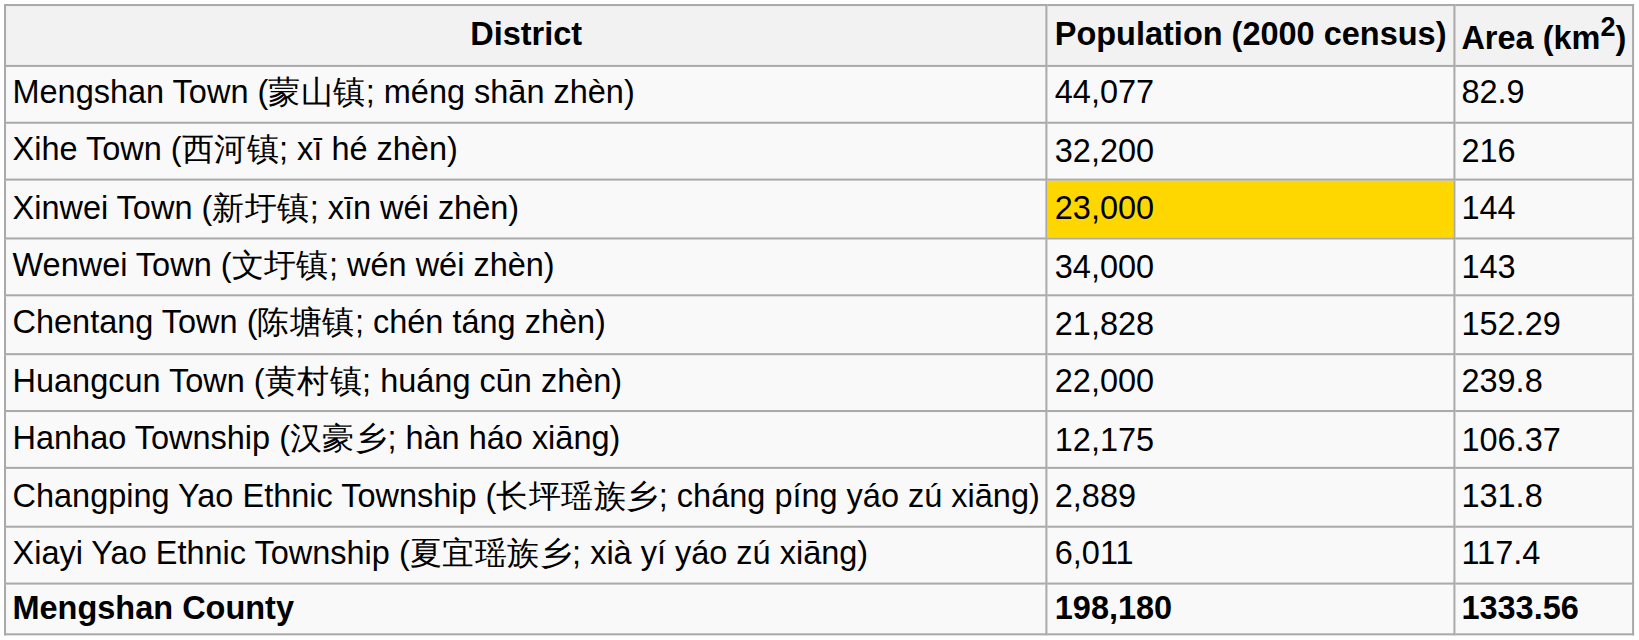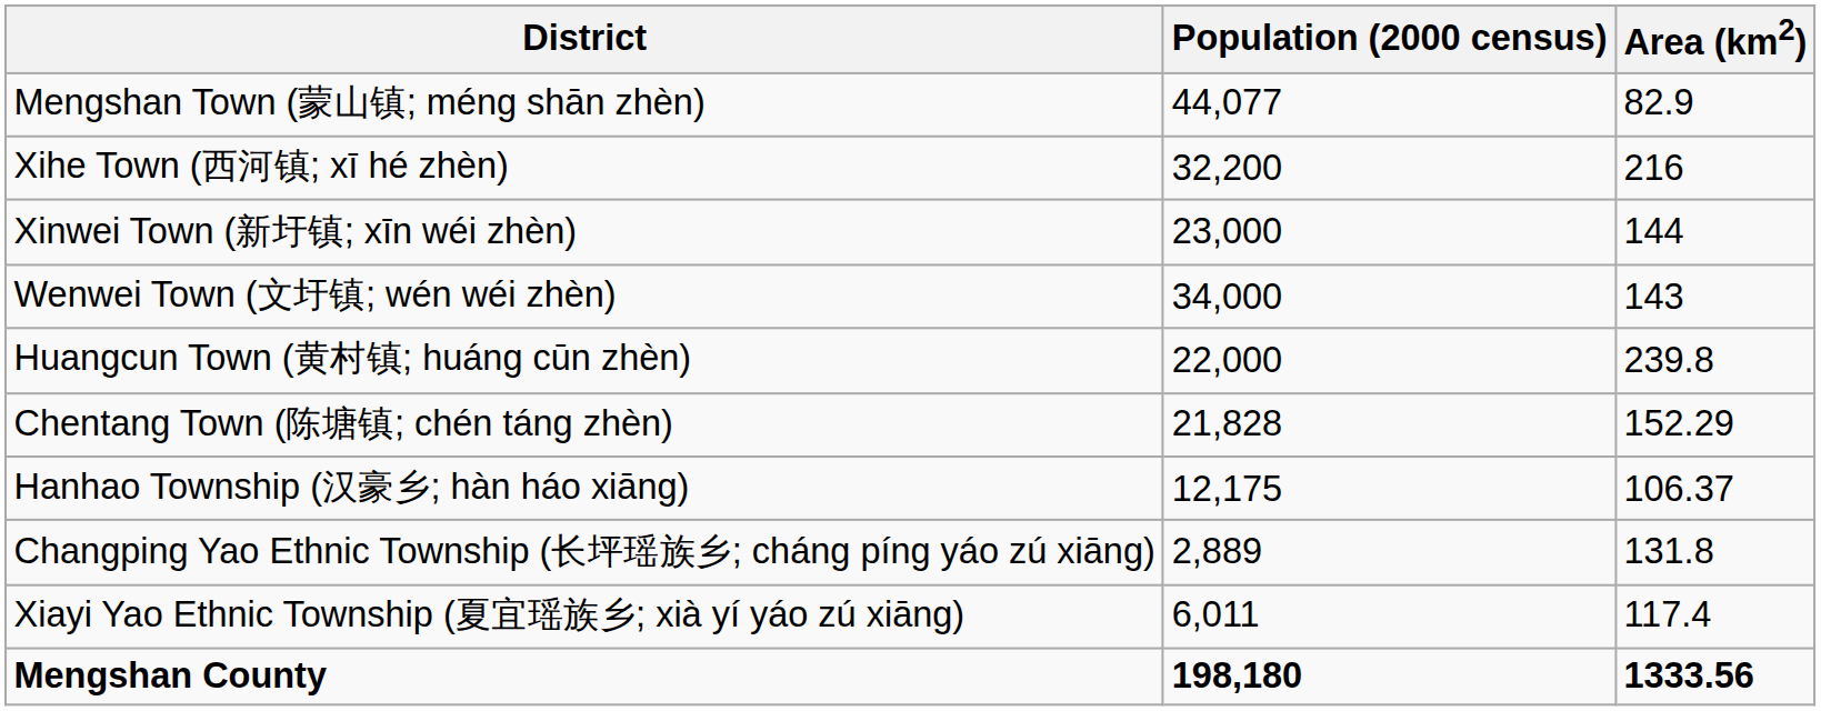 <table class="wikitable">
 <tr>
 <th>District</th>
 <th>Population (2000 census)</th>
 <th>Area (km<sup>2</sup>)</th>
 </tr>
 <tr>
 <td>Mengshan Town (蒙山镇; méng shān zhèn)</td>
 <td>44,077</td>
 <td>82.9</td>
 </tr>
 <tr>
 <td>Xihe Town (西河镇; xī  hé zhèn)</td>
 <td>32,200</td>
 <td>216</td>
 </tr>
 <tr>
 <td>Xinwei Town (新圩镇; xīn wéi zhèn)</td>
-<td style="background: gold;">23,000</td>
+<td>23,000</td>
 <td>144</td>
 </tr>
 <tr>
 <td>Wenwei Town (文圩镇; wén wéi zhèn)</td>
 <td>34,000</td>
 <td>143</td>
 </tr>
 <tr>
+<td>Huangcun Town (黄村镇; huáng cūn zhèn)</td>
+<td>22,000</td>
+<td>239.8</td>
+</tr>
+<tr>
 <td>Chentang Town (陈塘镇; chén táng zhèn)</td>
 <td>21,828</td>
 <td>152.29</td>
-</tr>
-<tr>
-<td>Huangcun Town (黄村镇; huáng cūn zhèn)</td>
-<td>22,000</td>
-<td>239.8</td>
 </tr>
 <tr>
 <td>Hanhao Township (汉豪乡; hàn háo xiāng)</td>
 <td>12,175</td>
 <td>106.37</td>
 </tr>
 <tr>
 <td>Changping Yao Ethnic Township (长坪瑶族乡; cháng píng yáo zú xiāng)</td>
 <td>2,889</td>
 <td>131.8</td>
 </tr>
 <tr>
 <td>Xiayi Yao Ethnic Township (夏宜瑶族乡; xià yí yáo zú xiāng)</td>
 <td>6,011</td>
 <td>117.4</td>
 </tr>
 <tr>
 <td><strong>Mengshan County</strong></td>
 <td><strong>198,180</strong></td>
 <td><strong>1333.56</strong></td>
 </tr>
 </table>
